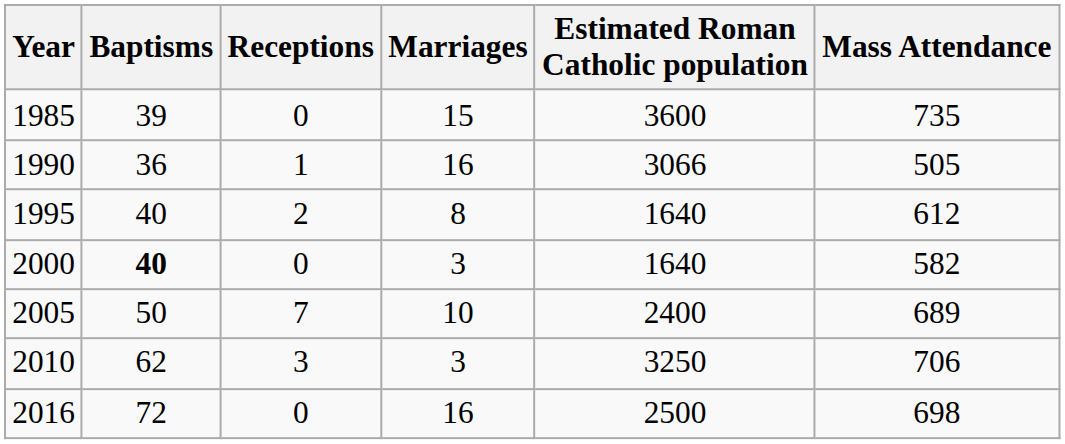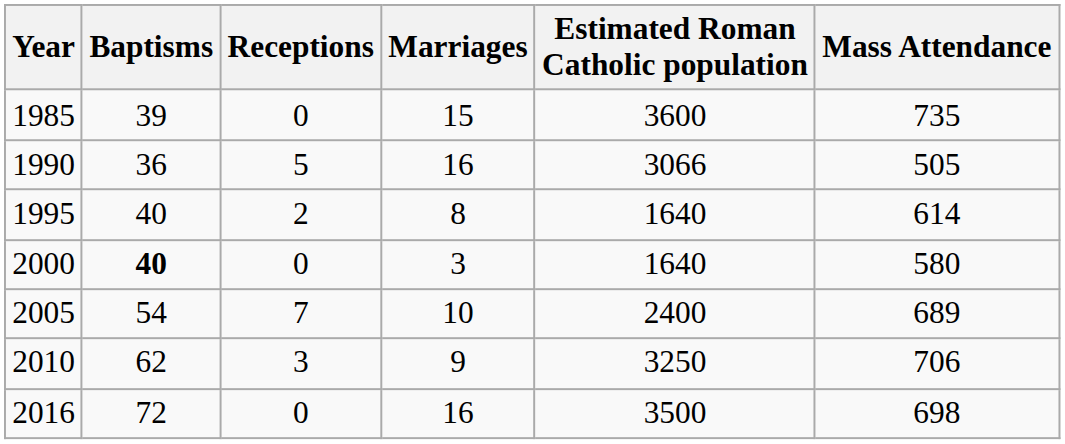 <table class="wikitable">
 <tr>
 <th>Year</th>
 <th>Baptisms</th>
 <th>Receptions</th>
 <th>Marriages</th>
 <th>Estimated Roman <br>Catholic population</th>
 <th>Mass Attendance</th>
 </tr>
 <tr align="center">
 <td>1985</td>
 <td>39</td>
 <td>0</td>
 <td>15</td>
 <td>3600</td>
 <td>735</td>
 </tr>
 <tr align="center">
 <td>1990</td>
 <td>36</td>
-<td>1</td>
+<td>5</td>
 <td>16</td>
 <td>3066</td>
 <td>505</td>
 </tr>
 <tr align="center">
 <td>1995</td>
 <td>40</td>
 <td>2</td>
 <td>8</td>
 <td>1640</td>
-<td>612</td>
+<td>614</td>
 </tr>
 <tr align="center">
 <td>2000</td>
 <td><strong>40</strong></td>
 <td>0</td>
 <td>3</td>
 <td>1640</td>
-<td>582</td>
+<td>580</td>
 </tr>
 <tr align="center">
 <td>2005</td>
-<td>50</td>
+<td>54</td>
 <td>7</td>
 <td>10</td>
 <td>2400</td>
 <td>689</td>
 </tr>
 <tr align="center">
 <td>2010</td>
 <td>62</td>
 <td>3</td>
-<td>3</td>
+<td>9</td>
 <td>3250</td>
 <td>706</td>
 </tr>
 <tr align="center">
 <td>2016</td>
 <td>72</td>
 <td>0</td>
 <td>16</td>
-<td>2500</td>
+<td>3500</td>
 <td>698</td>
 </tr>
 </table>
